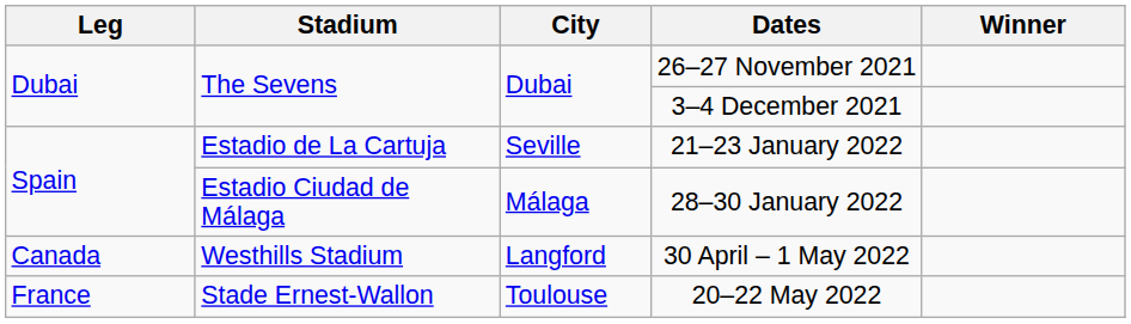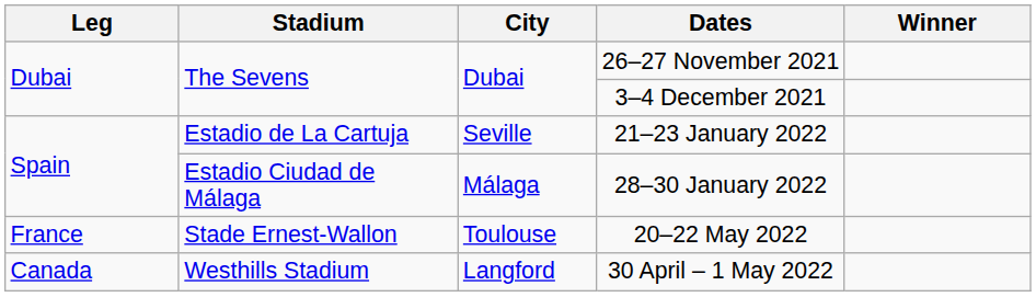 <table class="wikitable sortable" text-align:left;">
 <tr bgcolor="#efefef">
 <th style="width:7.0em;">Leg</th>
 <th style="width:11.5em;">Stadium</th>
 <th style="width:5.5em;">City</th>
 <th>Dates</th>
 <th style="width:7.5em;">Winner</th>
 </tr>
 <tr>
 <td rowspan=2><a href='#'>Dubai</a></td>
 <td rowspan=2><a href='#'>The Sevens</a></td>
 <td rowspan=2><a href='#'>Dubai</a></td>
 <td align=center>26–27 November 2021</td>
 <td></td>
 </tr>
 <tr>
 <td align=center>3–4 December 2021</td>
 <td></td>
 </tr>
 <tr>
 <td rowspan=2><a href='#'>Spain</a></td>
 <td><a href='#'>Estadio de La Cartuja</a></td>
 <td><a href='#'>Seville</a></td>
 <td align=center>21–23 January 2022</td>
 <td></td>
 </tr>
 <tr>
 <td><a href='#'>Estadio Ciudad de Málaga</a></td>
 <td><a href='#'>Málaga</a></td>
 <td align=center>28–30 January 2022</td>
 <td></td>
 </tr>
 <tr>
+<td><a href='#'>France</a></td>
+<td><a href='#'>Stade Ernest-Wallon</a></td>
+<td><a href='#'>Toulouse</a></td>
+<td align=center>20–22 May 2022</td>
+<td></td>
+</tr>
+<tr>
 <td><a href='#'>Canada</a></td>
 <td><a href='#'>Westhills Stadium</a></td>
 <td><a href='#'>Langford</a></td>
 <td align=center>30 April – 1 May 2022</td>
 <td></td>
 </tr>
-<tr>
-<td><a href='#'>France</a></td>
-<td><a href='#'>Stade Ernest-Wallon</a></td>
-<td><a href='#'>Toulouse</a></td>
-<td align=center>20–22 May 2022</td>
-<td></td>
-</tr>
 </table>
